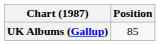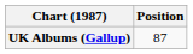 <table class="wikitable plainrowheaders" style="text-align:center">
 <tr>
 <th scope="col">Chart (1987)</th>
 <th scope="col">Position</th>
 </tr>
 <tr>
 <th scope="row">UK Albums (<a href='#'>Gallup</a>)</th>
-<td>85</td>
+<td>87</td>
 </tr>
 </table>
